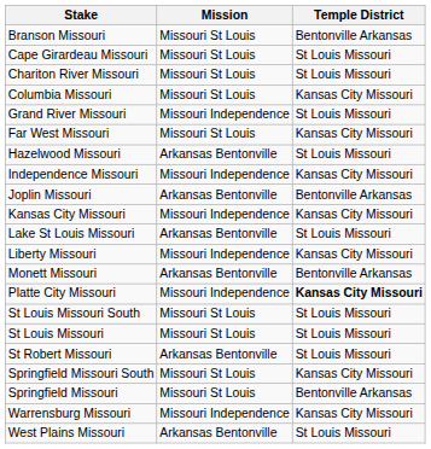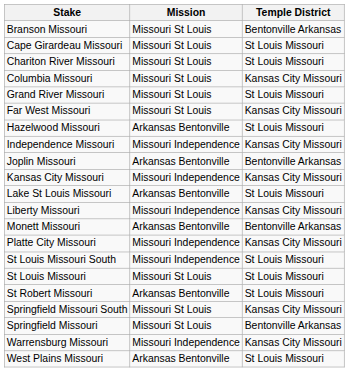 <table class="wikitable sortable">
 <tr>
 <th>Stake</th>
 <th>Mission</th>
 <th>Temple District</th>
 </tr>
 <tr>
 <td>Branson Missouri</td>
 <td>Missouri St Louis</td>
 <td>Bentonville Arkansas</td>
 </tr>
 <tr>
 <td>Cape Girardeau Missouri</td>
 <td>Missouri St Louis</td>
 <td>St Louis Missouri</td>
 </tr>
 <tr>
 <td>Chariton River Missouri</td>
 <td>Missouri St Louis</td>
 <td>St Louis Missouri</td>
 </tr>
 <tr>
 <td>Columbia Missouri</td>
 <td>Missouri St Louis</td>
 <td>Kansas City Missouri</td>
 </tr>
 <tr>
 <td>Grand River Missouri</td>
-<td>Missouri Independence</td>
+<td>Missouri St Louis</td>
 <td>St Louis Missouri</td>
 </tr>
 <tr>
 <td>Far West Missouri</td>
 <td>Missouri St Louis</td>
 <td>Kansas City Missouri</td>
 </tr>
 <tr>
 <td>Hazelwood Missouri</td>
 <td>Arkansas Bentonville</td>
 <td>St Louis Missouri</td>
 </tr>
 <tr>
 <td>Independence Missouri</td>
 <td>Missouri Independence</td>
 <td>Kansas City Missouri</td>
 </tr>
 <tr>
 <td>Joplin Missouri</td>
 <td>Arkansas Bentonville</td>
 <td>Bentonville Arkansas</td>
 </tr>
 <tr>
 <td>Kansas City Missouri</td>
 <td>Missouri Independence</td>
 <td>Kansas City Missouri</td>
 </tr>
 <tr>
 <td>Lake St Louis Missouri</td>
 <td>Arkansas Bentonville</td>
 <td>St Louis Missouri</td>
 </tr>
 <tr>
 <td>Liberty Missouri</td>
 <td>Missouri Independence</td>
 <td>Kansas City Missouri</td>
 </tr>
 <tr>
 <td>Monett Missouri</td>
 <td>Arkansas Bentonville</td>
 <td>Bentonville Arkansas</td>
 </tr>
 <tr>
 <td>Platte City Missouri</td>
 <td>Missouri Independence</td>
-<td><strong>Kansas City Missouri</strong></td>
+<td>Kansas City Missouri</td>
 </tr>
 <tr>
 <td>St Louis Missouri South</td>
-<td>Missouri St Louis</td>
+<td>Missouri Independence</td>
 <td>St Louis Missouri</td>
 </tr>
 <tr>
 <td>St Louis Missouri</td>
 <td>Missouri St Louis</td>
 <td>St Louis Missouri</td>
 </tr>
 <tr>
 <td>St Robert Missouri</td>
 <td>Arkansas Bentonville</td>
 <td>St Louis Missouri</td>
 </tr>
 <tr>
 <td>Springfield Missouri South</td>
 <td>Missouri St Louis</td>
 <td>Kansas City Missouri</td>
 </tr>
 <tr>
 <td>Springfield Missouri</td>
 <td>Missouri St Louis</td>
 <td>Bentonville Arkansas</td>
 </tr>
 <tr>
 <td>Warrensburg Missouri</td>
 <td>Missouri Independence</td>
 <td>Kansas City Missouri</td>
 </tr>
 <tr>
 <td>West Plains Missouri</td>
 <td>Arkansas Bentonville</td>
 <td>St Louis Missouri</td>
 </tr>
 </table>
